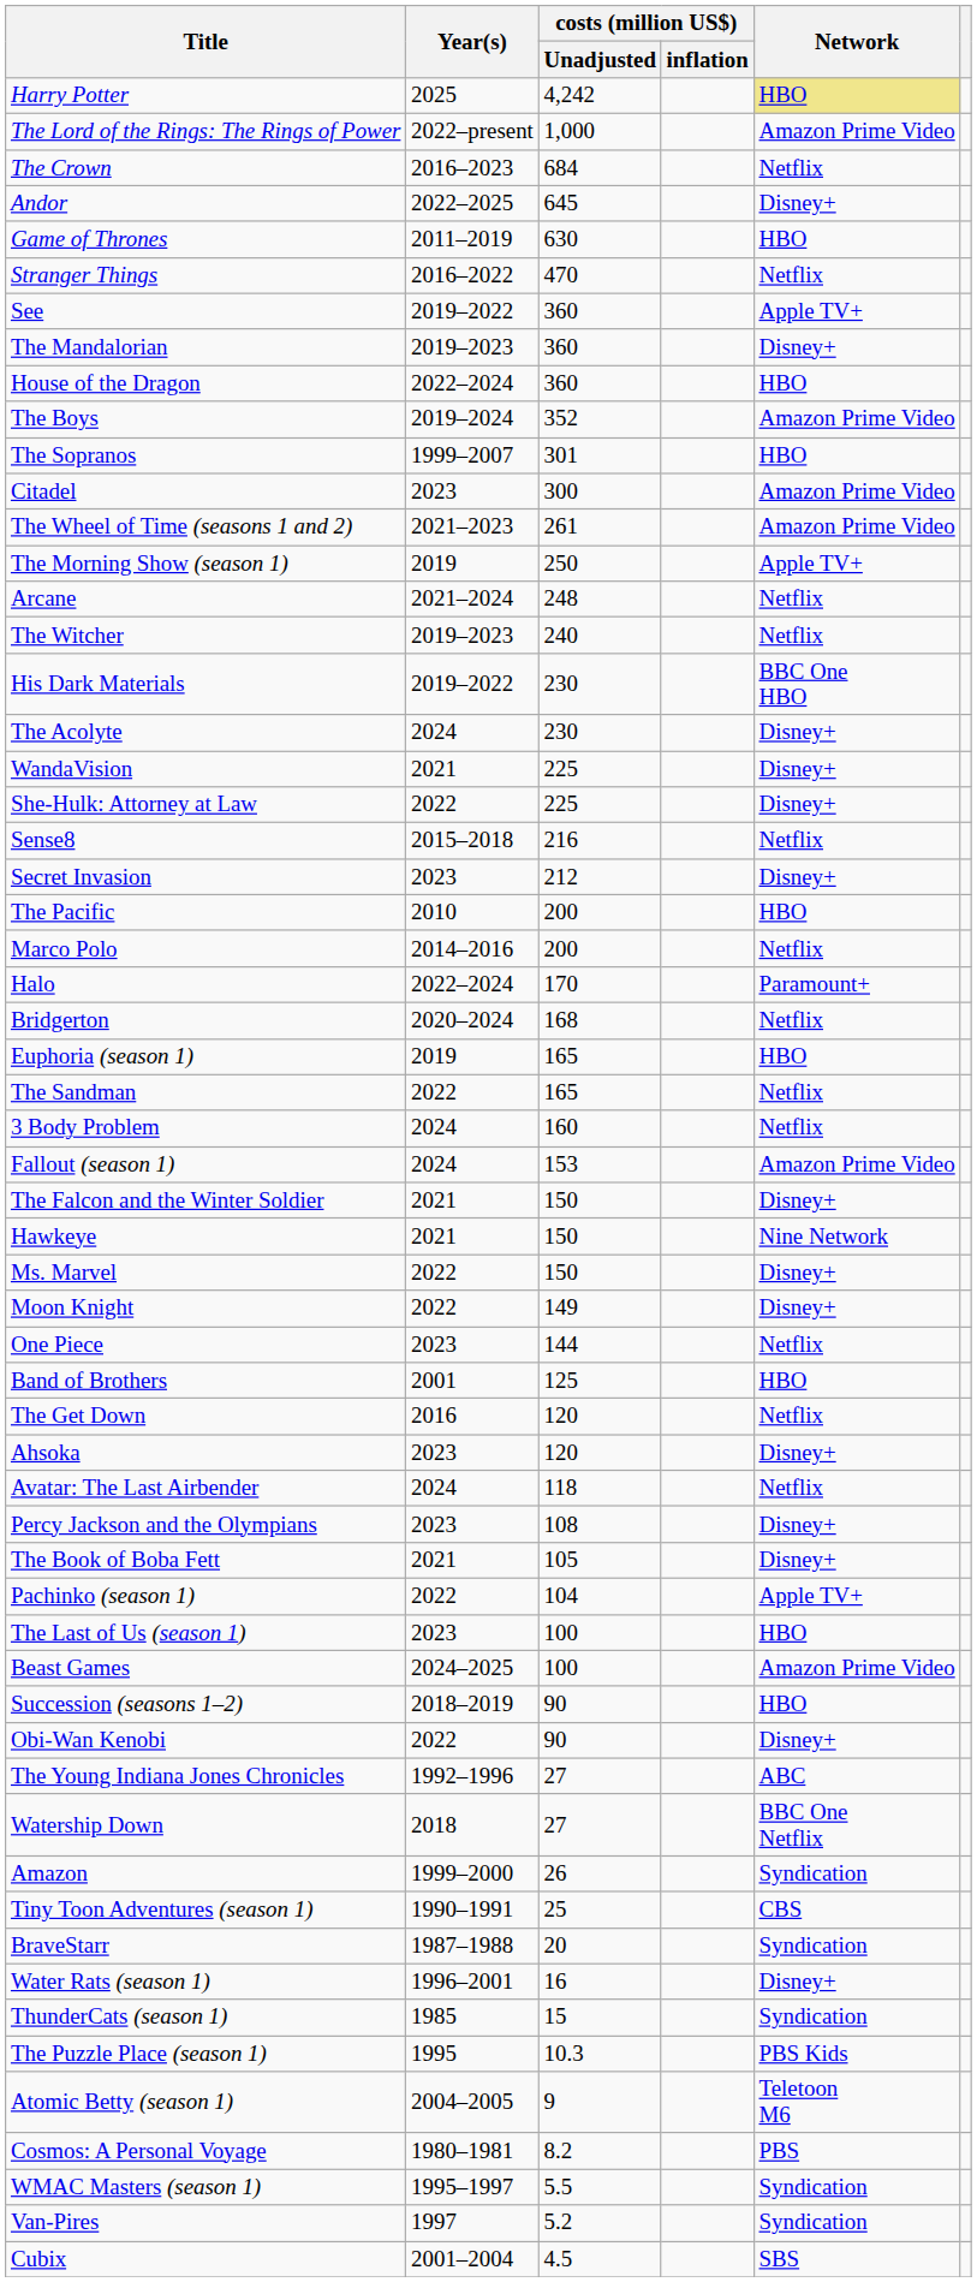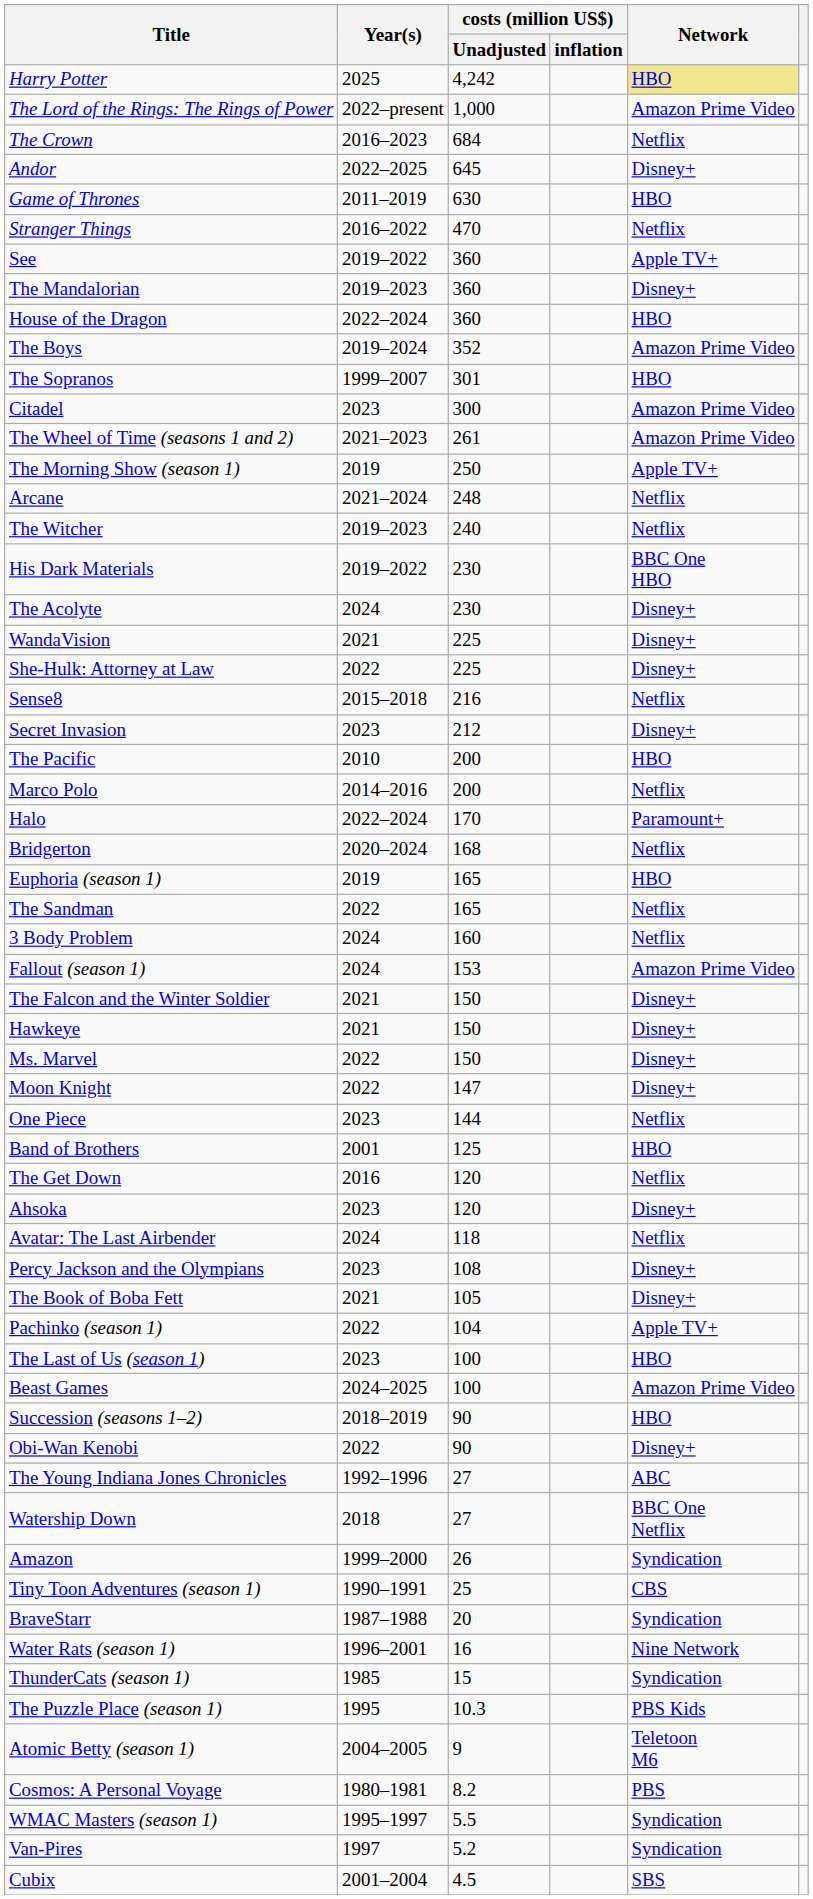 <table class="wikitable sortable">
 <tr>
 <th rowspan="2">Title</th>
 <th rowspan="2">Year(s)</th>
 <th colspan="2"> costs (million US$)</th>
 <th rowspan="2">Network</th>
 <th rowspan="2" class="unsortable"></th>
 </tr>
 <tr>
 <th>Unadjusted</th>
 <th> inflation</th>
 </tr>
 <tr>
 <td><em><a href='#'>Harry Potter</a></em></td>
 <td>2025</td>
 <td>4,242</td>
 <td></td>
 <td style="background: khaki;"><a href='#'>HBO</a></td>
 <td></td>
 </tr>
 <tr>
 <td><em><a href='#'>The Lord of the Rings: The Rings of Power</a></em></td>
 <td>2022–present</td>
 <td>1,000</td>
 <td></td>
 <td><a href='#'>Amazon Prime Video</a></td>
 <td></td>
 </tr>
 <tr>
 <td><em><a href='#'>The Crown</a></em></td>
 <td>2016–2023</td>
 <td>684</td>
 <td></td>
 <td><a href='#'>Netflix</a></td>
 <td></td>
 </tr>
 <tr>
 <td><em><a href='#'>Andor</a></em></td>
 <td>2022–2025</td>
 <td>645</td>
 <td></td>
 <td><a href='#'>Disney+</a></td>
 <td></td>
 </tr>
 <tr>
 <td><em><a href='#'>Game of Thrones</a></em></td>
 <td>2011–2019</td>
 <td>630</td>
 <td></td>
 <td><a href='#'>HBO</a></td>
 <td></td>
 </tr>
 <tr>
 <td><em><a href='#'>Stranger Things</a></td>
 <td>2016–2022</td>
 <td>470</td>
 <td></td>
 <td><a href='#'>Netflix</a></td>
 <td></td>
 </tr>
 <tr>
 <td></em><a href='#'>See</a><em></td>
 <td>2019–2022</td>
 <td>360</td>
 <td></td>
 <td><a href='#'>Apple TV+</a></td>
 <td></td>
 </tr>
 <tr>
 <td></em><a href='#'>The Mandalorian</a><em></td>
 <td>2019–2023</td>
 <td>360</td>
 <td></td>
 <td><a href='#'>Disney+</a></td>
 <td></td>
 </tr>
 <tr>
 <td></em><a href='#'>House of the Dragon</a><em></td>
 <td>2022–2024</td>
 <td>360</td>
 <td></td>
 <td><a href='#'>HBO</a></td>
 <td></td>
 </tr>
 <tr>
 <td></em><a href='#'>The Boys</a><em></td>
 <td>2019–2024</td>
 <td>352</td>
 <td></td>
 <td><a href='#'>Amazon Prime Video</a></td>
 <td></td>
 </tr>
 <tr>
 <td></em><a href='#'>The Sopranos</a><em></td>
 <td>1999–2007</td>
 <td>301</td>
 <td></td>
 <td><a href='#'>HBO</a></td>
 <td></td>
 </tr>
 <tr>
 <td></em><a href='#'>Citadel</a><em></td>
 <td>2023</td>
 <td>300</td>
 <td></td>
 <td><a href='#'>Amazon Prime Video</a></td>
 <td></td>
 </tr>
 <tr>
 <td></em><a href='#'>The Wheel of Time</a><em> (seasons 1 and 2)</td>
 <td>2021–2023</td>
 <td>261</td>
 <td></td>
 <td><a href='#'>Amazon Prime Video</a></td>
 <td></td>
 </tr>
 <tr>
 <td></em><a href='#'>The Morning Show</a><em> (season 1)</td>
 <td>2019</td>
 <td>250</td>
 <td></td>
 <td><a href='#'>Apple TV+</a></td>
 <td></td>
 </tr>
 <tr>
 <td></em><a href='#'>Arcane</a><em></td>
 <td>2021–2024</td>
 <td>248</td>
 <td></td>
 <td><a href='#'>Netflix</a></td>
 <td></td>
 </tr>
 <tr>
 <td></em><a href='#'>The Witcher</a><em></td>
 <td>2019–2023</td>
 <td>240</td>
 <td></td>
 <td><a href='#'>Netflix</a></td>
 <td></td>
 </tr>
 <tr>
 <td></em><a href='#'>His Dark Materials</a><em></td>
 <td>2019–2022</td>
 <td>230</td>
 <td></td>
 <td><a href='#'>BBC One</a><br><a href='#'>HBO</a></td>
 <td></td>
 </tr>
 <tr>
 <td data-sort-value="Acolyte"></em><a href='#'>The Acolyte</a><em></td>
 <td>2024</td>
 <td>230</td>
 <td></td>
 <td><a href='#'>Disney+</a></td>
 <td></td>
 </tr>
 <tr>
 <td></em><a href='#'>WandaVision</a><em></td>
 <td>2021</td>
 <td>225</td>
 <td></td>
 <td><a href='#'>Disney+</a></td>
 <td></td>
 </tr>
 <tr>
 <td></em><a href='#'>She-Hulk: Attorney at Law</a><em></td>
 <td>2022</td>
 <td>225</td>
 <td></td>
 <td><a href='#'>Disney+</a></td>
 <td></td>
 </tr>
 <tr>
 <td></em><a href='#'>Sense8</a><em></td>
 <td>2015–2018</td>
 <td>216</td>
 <td></td>
 <td><a href='#'>Netflix</a></td>
 <td></td>
 </tr>
 <tr>
 <td></em><a href='#'>Secret Invasion</a><em></td>
 <td>2023</td>
 <td>212</td>
 <td></td>
 <td><a href='#'>Disney+</a></td>
 <td></td>
 </tr>
 <tr>
 <td data-sort-value="Pacific"></em><a href='#'>The Pacific</a><em></td>
 <td>2010</td>
 <td>200</td>
 <td></td>
 <td><a href='#'>HBO</a></td>
 <td></td>
 </tr>
 <tr>
 <td></em><a href='#'>Marco Polo</a><em></td>
 <td>2014–2016</td>
 <td>200</td>
 <td></td>
 <td><a href='#'>Netflix</a></td>
 <td></td>
 </tr>
 <tr>
 <td></em><a href='#'>Halo</a><em></td>
 <td>2022–2024</td>
 <td>170</td>
 <td></td>
 <td><a href='#'>Paramount+</a></td>
 <td></td>
 </tr>
 <tr>
 <td></em><a href='#'>Bridgerton</a><em></td>
 <td>2020–2024</td>
 <td>168</td>
 <td></td>
 <td><a href='#'>Netflix</a></td>
 <td></td>
 </tr>
 <tr>
 <td></em><a href='#'>Euphoria</a><em> (season 1)</td>
 <td>2019</td>
 <td>165</td>
 <td></td>
 <td><a href='#'>HBO</a></td>
 <td></td>
 </tr>
 <tr>
 <td></em><a href='#'>The Sandman</a><em></td>
 <td>2022</td>
 <td>165</td>
 <td></td>
 <td><a href='#'>Netflix</a></td>
 <td></td>
 </tr>
 <tr>
 <td></em><a href='#'>3 Body Problem</a><em></td>
 <td>2024</td>
 <td>160</td>
 <td></td>
 <td><a href='#'>Netflix</a></td>
 <td></td>
 </tr>
 <tr>
 <td></em><a href='#'>Fallout</a><em> (season 1)</td>
 <td>2024</td>
 <td>153</td>
 <td></td>
 <td><a href='#'>Amazon Prime Video</a></td>
 <td></td>
 </tr>
 <tr>
 <td></em><a href='#'>The Falcon and the Winter Soldier</a><em></td>
 <td>2021</td>
 <td>150</td>
 <td></td>
 <td><a href='#'>Disney+</a></td>
 <td></td>
 </tr>
 <tr>
 <td></em><a href='#'>Hawkeye</a><em></td>
 <td>2021</td>
 <td>150</td>
 <td></td>
-<td><a href='#'>Nine Network</a></td>
+<td><a href='#'>Disney+</a></td>
 <td></td>
 </tr>
 <tr>
 <td></em><a href='#'>Ms. Marvel</a><em></td>
 <td>2022</td>
 <td>150</td>
 <td></td>
 <td><a href='#'>Disney+</a></td>
 <td></td>
 </tr>
 <tr>
 <td></em><a href='#'>Moon Knight</a><em></td>
 <td>2022</td>
-<td>149</td>
+<td>147</td>
 <td></td>
 <td><a href='#'>Disney+</a></td>
 <td></td>
 </tr>
 <tr>
 <td></em><a href='#'>One Piece</a><em></td>
 <td>2023</td>
 <td>144</td>
 <td></td>
 <td><a href='#'>Netflix</a></td>
 <td></td>
 </tr>
 <tr>
 <td></em><a href='#'>Band of Brothers</a><em></td>
 <td>2001</td>
 <td>125</td>
 <td></td>
 <td><a href='#'>HBO</a></td>
 <td></td>
 </tr>
 <tr>
 <td></em><a href='#'>The Get Down</a><em></td>
 <td>2016</td>
 <td>120</td>
 <td></td>
 <td><a href='#'>Netflix</a></td>
 <td></td>
 </tr>
 <tr>
 <td></em><a href='#'>Ahsoka</a><em></td>
 <td>2023</td>
 <td>120</td>
 <td></td>
 <td><a href='#'>Disney+</a></td>
 <td></td>
 </tr>
 <tr>
 <td></em><a href='#'>Avatar: The Last Airbender</a><em></td>
 <td>2024</td>
 <td>118</td>
 <td></td>
 <td><a href='#'>Netflix</a></td>
 <td></td>
 </tr>
 <tr>
 <td></em><a href='#'>Percy Jackson and the Olympians</a><em></td>
 <td>2023</td>
 <td>108</td>
 <td></td>
 <td><a href='#'>Disney+</a></td>
 <td></td>
 </tr>
 <tr>
 <td></em><a href='#'>The Book of Boba Fett</a><em></td>
 <td>2021</td>
 <td>105</td>
 <td></td>
 <td><a href='#'>Disney+</a></td>
 <td></td>
 </tr>
 <tr>
 <td></em><a href='#'>Pachinko</a><em> (season 1)</td>
 <td>2022</td>
 <td>104</td>
 <td></td>
 <td><a href='#'>Apple TV+</a></td>
 <td></td>
 </tr>
 <tr>
 <td></em><a href='#'>The Last of Us</a><em> (<a href='#'>season 1</a>)</td>
 <td>2023</td>
 <td>100</td>
 <td></td>
 <td><a href='#'>HBO</a></td>
 <td></td>
 </tr>
 <tr>
 <td></em><a href='#'>Beast Games</a><em></td>
 <td>2024–2025</td>
 <td>100</td>
 <td></td>
 <td><a href='#'>Amazon Prime Video</a></td>
 <td></td>
 </tr>
 <tr>
 <td></em><a href='#'>Succession</a><em> (seasons 1–2)</td>
 <td>2018–2019</td>
 <td>90</td>
 <td></td>
 <td><a href='#'>HBO</a></td>
 <td></td>
 </tr>
 <tr>
 <td></em><a href='#'>Obi-Wan Kenobi</a><em></td>
 <td>2022</td>
 <td>90</td>
 <td></td>
 <td><a href='#'>Disney+</a></td>
 <td></td>
 </tr>
 <tr>
 <td data-sort-value="Young Indiana Jones Chronicles"></em><a href='#'>The Young Indiana Jones Chronicles</a><em></td>
 <td>1992–1996</td>
 <td>27</td>
 <td></td>
 <td><a href='#'>ABC</a></td>
 <td></td>
 </tr>
 <tr>
 <td></em><a href='#'>Watership Down</a><em></td>
 <td>2018</td>
 <td>27</td>
 <td></td>
 <td><a href='#'>BBC One</a><br><a href='#'>Netflix</a></td>
 <td></td>
 </tr>
 <tr>
 <td></em><a href='#'>Amazon</a><em></td>
 <td>1999–2000</td>
 <td>26</td>
 <td></td>
 <td><a href='#'>Syndication</a></td>
 <td></td>
 </tr>
 <tr>
 <td></em><a href='#'>Tiny Toon Adventures</a><em> (season 1)</td>
 <td>1990–1991</td>
 <td>25</td>
 <td></td>
 <td><a href='#'>CBS</a></td>
 <td></td>
 </tr>
 <tr>
 <td></em><a href='#'>BraveStarr</a><em></td>
 <td>1987–1988</td>
 <td>20</td>
 <td></td>
 <td><a href='#'>Syndication</a></td>
 <td></td>
 </tr>
 <tr>
 <td></em><a href='#'>Water Rats</a><em> (season 1)</td>
 <td>1996–2001</td>
 <td>16</td>
 <td></td>
-<td><a href='#'>Disney+</a></td>
+<td><a href='#'>Nine Network</a></td>
 <td></td>
 </tr>
 <tr>
 <td></em><a href='#'>ThunderCats</a><em> (season 1)</td>
 <td>1985</td>
 <td>15</td>
 <td></td>
 <td><a href='#'>Syndication</a></td>
 <td></td>
 </tr>
 <tr>
 <td data-sort-value="Puzzle Place"></em><a href='#'>The Puzzle Place</a><em> (season 1)</td>
 <td>1995</td>
 <td>10.3</td>
 <td></td>
 <td><a href='#'>PBS Kids</a></td>
 <td></td>
 </tr>
 <tr>
 <td></em><a href='#'>Atomic Betty</a><em> (season 1)</td>
 <td>2004–2005</td>
 <td>9</td>
 <td></td>
 <td><a href='#'>Teletoon</a><br><a href='#'>M6</a></td>
 <td></td>
 </tr>
 <tr>
 <td></em><a href='#'>Cosmos: A Personal Voyage</a><em></td>
 <td>1980–1981</td>
 <td>8.2</td>
 <td></td>
 <td><a href='#'>PBS</a></td>
 <td></td>
 </tr>
 <tr>
 <td></em><a href='#'>WMAC Masters</a><em> (season 1)</td>
 <td>1995–1997</td>
 <td>5.5</td>
 <td></td>
 <td><a href='#'>Syndication</a></td>
 <td></td>
 </tr>
 <tr>
 <td></em><a href='#'>Van-Pires</a><em></td>
 <td>1997</td>
 <td>5.2</td>
 <td></td>
 <td><a href='#'>Syndication</a></td>
 <td></td>
 </tr>
 <tr>
 <td></em><a href='#'>Cubix</a><em></td>
 <td>2001–2004</td>
 <td>4.5</td>
 <td></td>
 <td><a href='#'>SBS</a></td>
 <td></td>
 </tr>
 </table>
